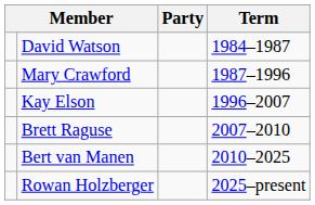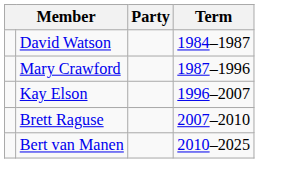 <table class="wikitable">
 <tr>
 <th colspan="2">Member</th>
 <th>Party</th>
 <th>Term</th>
 </tr>
 <tr>
 <td> </td>
 <td><a href='#'>David Watson</a></td>
 <td></td>
 <td><a href='#'>1984</a>–1987</td>
 </tr>
 <tr>
 <td> </td>
 <td><a href='#'>Mary Crawford</a></td>
 <td></td>
 <td><a href='#'>1987</a>–1996</td>
 </tr>
 <tr>
 <td> </td>
 <td><a href='#'>Kay Elson</a></td>
 <td></td>
 <td><a href='#'>1996</a>–2007</td>
 </tr>
 <tr>
 <td> </td>
 <td><a href='#'>Brett Raguse</a></td>
 <td></td>
 <td><a href='#'>2007</a>–2010</td>
 </tr>
 <tr>
 <td> </td>
 <td><a href='#'>Bert van Manen</a></td>
 <td></td>
 <td><a href='#'>2010</a>–2025</td>
 </tr>
-<tr>
-<td> </td>
-<td><a href='#'>Rowan Holzberger</a></td>
-<td></td>
-<td><a href='#'>2025</a>–present</td>
-</tr>
 </table>
